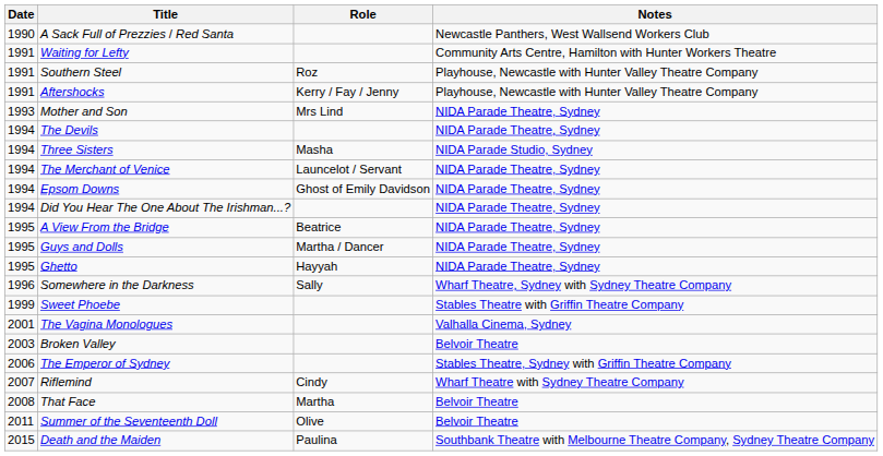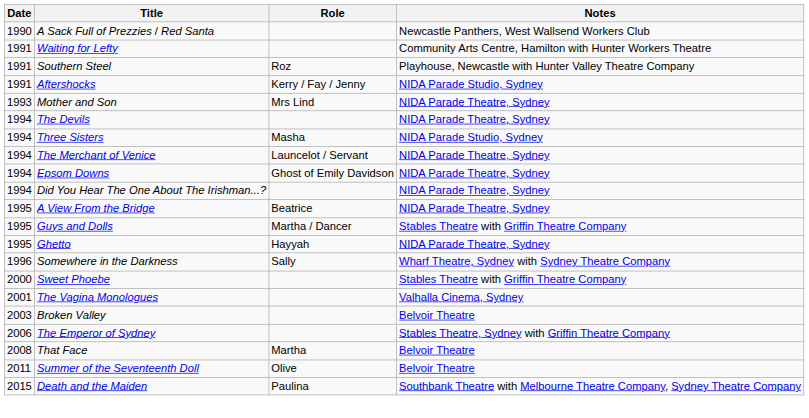 <table class="wikitable sortable">
 <tr>
 <th>Date</th>
 <th>Title</th>
 <th>Role</th>
 <th>Notes</th>
 </tr>
 <tr>
 <td>1990</td>
 <td><em>A Sack Full of Prezzies</em> / <em>Red Santa</em></td>
 <td></td>
 <td>Newcastle Panthers, West Wallsend Workers Club</td>
 </tr>
 <tr>
 <td>1991</td>
 <td><em><a href='#'>Waiting for Lefty</a></em></td>
 <td></td>
 <td>Community Arts Centre, Hamilton with Hunter Workers Theatre</td>
 </tr>
 <tr>
 <td>1991</td>
 <td><em>Southern Steel</em></td>
 <td>Roz</td>
 <td>Playhouse, Newcastle with Hunter Valley Theatre Company</td>
 </tr>
 <tr>
 <td>1991</td>
 <td><em><a href='#'>Aftershocks</a></em></td>
 <td>Kerry / Fay / Jenny</td>
-<td>Playhouse, Newcastle with Hunter Valley Theatre Company</td>
+<td><a href='#'>NIDA Parade Studio, Sydney</a></td>
 </tr>
 <tr>
 <td>1993</td>
 <td><em>Mother and Son</em></td>
 <td>Mrs Lind</td>
 <td><a href='#'>NIDA Parade Theatre, Sydney</a></td>
 </tr>
 <tr>
 <td>1994</td>
 <td><em><a href='#'>The Devils</a></em></td>
 <td></td>
 <td><a href='#'>NIDA Parade Theatre, Sydney</a></td>
 </tr>
 <tr>
 <td>1994</td>
 <td><em><a href='#'>Three Sisters</a></em></td>
 <td>Masha</td>
 <td><a href='#'>NIDA Parade Studio, Sydney</a></td>
 </tr>
 <tr>
 <td>1994</td>
 <td><em><a href='#'>The Merchant of Venice</a></em></td>
 <td>Launcelot / Servant</td>
 <td><a href='#'>NIDA Parade Theatre, Sydney</a></td>
 </tr>
 <tr>
 <td>1994</td>
 <td><em><a href='#'>Epsom Downs</a></em></td>
 <td>Ghost of Emily Davidson</td>
 <td><a href='#'>NIDA Parade Theatre, Sydney</a></td>
 </tr>
 <tr>
 <td>1994</td>
 <td><em>Did You Hear The One About The Irishman...?</em></td>
 <td></td>
 <td><a href='#'>NIDA Parade Theatre, Sydney</a></td>
 </tr>
 <tr>
 <td>1995</td>
 <td><em><a href='#'>A View From the Bridge</a></em></td>
 <td>Beatrice</td>
 <td><a href='#'>NIDA Parade Theatre, Sydney</a></td>
 </tr>
 <tr>
 <td>1995</td>
 <td><em><a href='#'>Guys and Dolls</a></em></td>
 <td>Martha / Dancer</td>
-<td><a href='#'>NIDA Parade Theatre, Sydney</a></td>
+<td><a href='#'>Stables Theatre</a> with <a href='#'>Griffin Theatre Company</a></td>
 </tr>
 <tr>
 <td>1995</td>
 <td><em><a href='#'>Ghetto</a></em></td>
 <td>Hayyah</td>
 <td><a href='#'>NIDA Parade Theatre, Sydney</a></td>
 </tr>
 <tr>
 <td>1996</td>
 <td><em>Somewhere in the Darkness</em></td>
 <td>Sally</td>
 <td><a href='#'>Wharf Theatre, Sydney</a> with <a href='#'>Sydney Theatre Company</a></td>
 </tr>
 <tr>
-<td>1999</td>
+<td>2000</td>
 <td><em><a href='#'>Sweet Phoebe</a></em></td>
 <td></td>
 <td><a href='#'>Stables Theatre</a> with <a href='#'>Griffin Theatre Company</a></td>
 </tr>
 <tr>
 <td>2001</td>
 <td><em><a href='#'>The Vagina Monologues</a></em></td>
 <td></td>
 <td><a href='#'>Valhalla Cinema, Sydney</a></td>
 </tr>
 <tr>
 <td>2003</td>
 <td><em>Broken Valley</em></td>
 <td></td>
 <td><a href='#'>Belvoir Theatre</a></td>
 </tr>
 <tr>
 <td>2006</td>
 <td><em><a href='#'>The Emperor of Sydney</a></em></td>
 <td></td>
 <td><a href='#'>Stables Theatre, Sydney</a> with <a href='#'>Griffin Theatre Company</a></td>
 </tr>
 <tr>
-<td>2007</td>
-<td><em>Riflemind</em></td>
-<td>Cindy</td>
-<td><a href='#'>Wharf Theatre</a> with <a href='#'>Sydney Theatre Company</a></td>
-</tr>
-<tr>
 <td>2008</td>
 <td><em>That Face</em></td>
 <td>Martha</td>
 <td><a href='#'>Belvoir Theatre</a></td>
 </tr>
 <tr>
 <td>2011</td>
 <td><em><a href='#'>Summer of the Seventeenth Doll</a></em></td>
 <td>Olive</td>
 <td><a href='#'>Belvoir Theatre</a></td>
 </tr>
 <tr>
 <td>2015</td>
 <td><em><a href='#'>Death and the Maiden</a></em></td>
 <td>Paulina</td>
 <td><a href='#'>Southbank Theatre</a> with <a href='#'>Melbourne Theatre Company</a>, <a href='#'>Sydney Theatre Company</a></td>
 </tr>
 </table>
